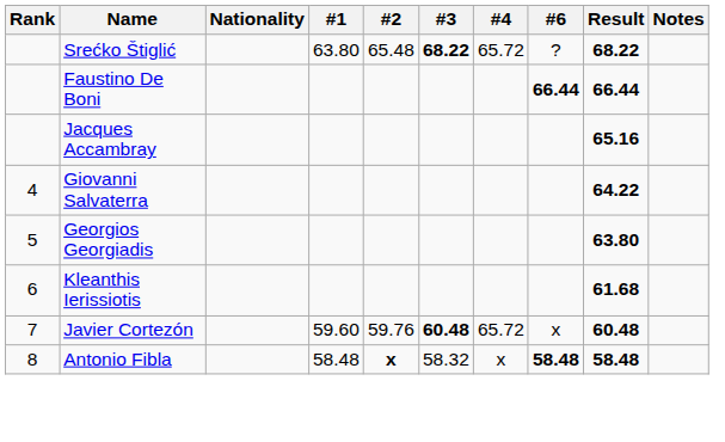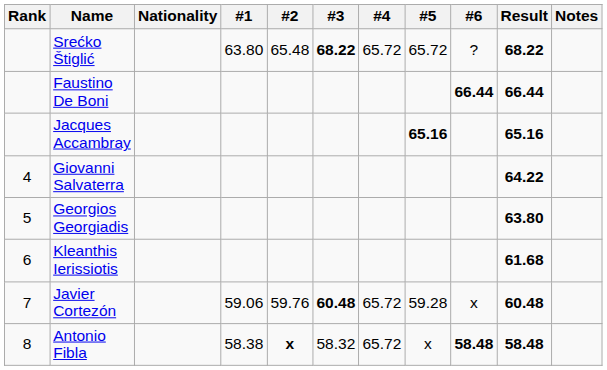 <table class="wikitable sortable" style="text-align:center">
 <tr>
 <th>Rank</th>
 <th>Name</th>
 <th>Nationality</th>
 <th>#1</th>
 <th>#2</th>
 <th>#3</th>
 <th>#4</th>
+<th>#5</th>
 <th>#6</th>
 <th>Result</th>
 <th>Notes</th>
 </tr>
 <tr>
 <td></td>
 <td align=left><a href='#'>Srećko Štiglić</a></td>
 <td align=left></td>
 <td>63.80</td>
 <td>65.48</td>
 <td><strong>68.22</strong></td>
 <td>65.72</td>
+<td>65.72</td>
 <td>?</td>
 <td><strong>68.22</strong></td>
 <td></td>
 </tr>
 <tr>
 <td></td>
 <td align=left><a href='#'>Faustino De Boni</a></td>
 <td align=left></td>
+<td></td>
 <td></td>
 <td></td>
 <td></td>
 <td></td>
 <td><strong>66.44</strong></td>
 <td><strong>66.44</strong></td>
 <td></td>
 </tr>
 <tr>
 <td></td>
 <td align=left><a href='#'>Jacques Accambray</a></td>
 <td align=left></td>
 <td></td>
 <td></td>
 <td></td>
 <td></td>
+<td><strong>65.16</strong></td>
 <td></td>
 <td><strong>65.16</strong></td>
 <td></td>
 </tr>
 <tr>
 <td>4</td>
 <td align=left><a href='#'>Giovanni Salvaterra</a></td>
 <td align=left></td>
+<td></td>
 <td></td>
 <td></td>
 <td></td>
 <td></td>
 <td></td>
 <td><strong>64.22</strong></td>
 <td></td>
 </tr>
 <tr>
 <td>5</td>
 <td align=left><a href='#'>Georgios Georgiadis</a></td>
 <td align=left></td>
 <td></td>
 <td></td>
 <td></td>
 <td></td>
 <td></td>
+<td></td>
 <td><strong>63.80</strong></td>
 <td></td>
 </tr>
 <tr>
 <td>6</td>
 <td align=left><a href='#'>Kleanthis Ierissiotis</a></td>
 <td align=left></td>
 <td></td>
 <td></td>
 <td></td>
 <td></td>
 <td></td>
+<td></td>
 <td><strong>61.68</strong></td>
 <td></td>
 </tr>
 <tr>
 <td>7</td>
 <td align=left><a href='#'>Javier Cortezón</a></td>
 <td align=left></td>
-<td>59.60</td>
+<td>59.06</td>
 <td>59.76</td>
 <td><strong>60.48</strong></td>
 <td>65.72</td>
+<td>59.28</td>
 <td>x</td>
 <td><strong>60.48</strong></td>
 <td></td>
 </tr>
 <tr>
 <td>8</td>
 <td align=left><a href='#'>Antonio Fibla</a></td>
 <td align=left></td>
-<td>58.48</td>
+<td>58.38</td>
 <td><strong>x</strong></td>
 <td>58.32</td>
+<td>65.72</td>
 <td>x</td>
 <td><strong>58.48</strong></td>
 <td><strong>58.48</strong></td>
 <td></td>
 </tr>
 </table>
